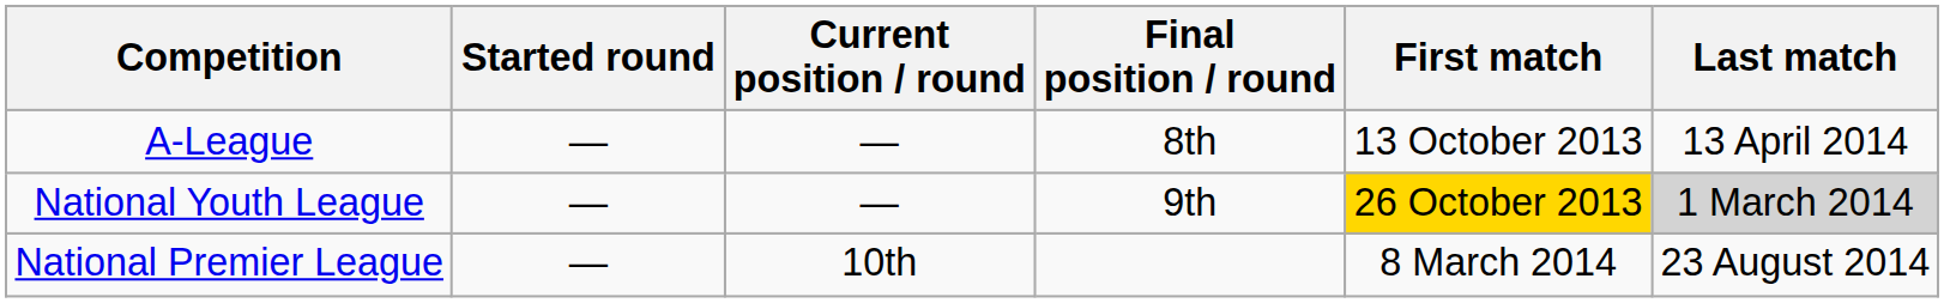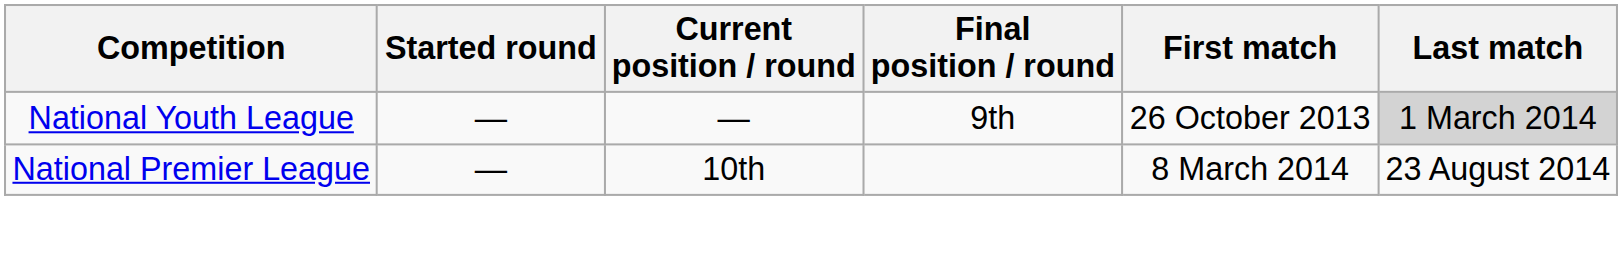 <table class="wikitable">
 <tr>
 <th>Competition</th>
 <th>Started round</th>
 <th>Current <br>position / round</th>
 <th>Final <br>position / round</th>
 <th>First match</th>
 <th>Last match</th>
 </tr>
 <tr style="text-align: center">
-<td><a href='#'>A-League</a></td>
-<td>—</td>
-<td>—</td>
-<td>8th</td>
-<td>13 October 2013</td>
-<td>13 April 2014</td>
-</tr>
-<tr style="text-align: center">
 <td><a href='#'>National Youth League</a></td>
 <td>—</td>
 <td>—</td>
 <td>9th</td>
-<td style="background: gold;">26 October 2013</td>
+<td>26 October 2013</td>
 <td style="background: lightgrey;">1 March 2014</td>
 </tr>
 <tr style="text-align: center">
 <td><a href='#'>National Premier League</a></td>
 <td>—</td>
 <td>10th</td>
 <td></td>
 <td>8 March 2014</td>
 <td>23 August 2014</td>
 </tr>
 </table>
